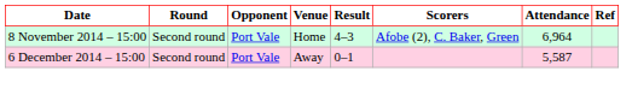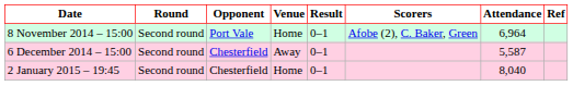 <table class="wikitable">
 <tr>
 <th style="background:#FFFFFF; color:black; border:1px solid red;">Date</th>
 <th style="background:#FFFFFF; color:black; border:1px solid red;">Round</th>
 <th style="background:#FFFFFF; color:black; border:1px solid red;">Opponent</th>
 <th style="background:#FFFFFF; color:black; border:1px solid red;">Venue</th>
 <th style="background:#FFFFFF; color:black; border:1px solid red;">Result</th>
 <th style="background:#FFFFFF; color:black; border:1px solid red;">Scorers</th>
 <th style="background:#FFFFFF; color:black; border:1px solid red;">Attendance</th>
 <th style="background:#FFFFFF; color:black; border:1px solid red;">Ref</th>
 </tr>
 <tr bgcolor = "#d0ffe3">
 <td>8 November 2014 – 15:00</td>
 <td align="center">Second round</td>
 <td><a href='#'>Port Vale</a></td>
 <td>Home</td>
-<td>4–3</td>
+<td>0–1</td>
 <td><a href='#'>Afobe</a> (2), <a href='#'>C. Baker</a>, <a href='#'>Green</a></td>
 <td align="center">6,964</td>
 <td></td>
 </tr>
 <tr bgcolor = "#ffd0e3">
 <td>6 December 2014 – 15:00</td>
 <td align="center">Second round</td>
-<td><a href='#'>Port Vale</a></td>
+<td><a href='#'>Chesterfield</a></td>
 <td>Away</td>
 <td>0–1</td>
 <td> </td>
 <td align="center">5,587</td>
 <td></td>
 </tr>
+<tr bgcolor = "#ffd0e3">
+<td>2 January 2015 – 19:45</td>
+<td align="center">Second round</td>
+<td>Chesterfield</td>
+<td>Home</td>
+<td>0–1</td>
+<td> </td>
+<td align="center">8,040</td>
+<td></td>
+</tr>
 </table>
